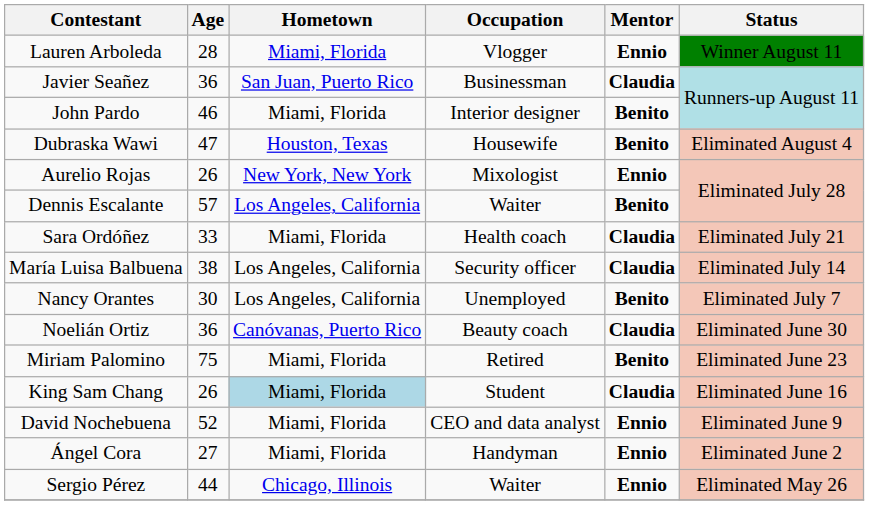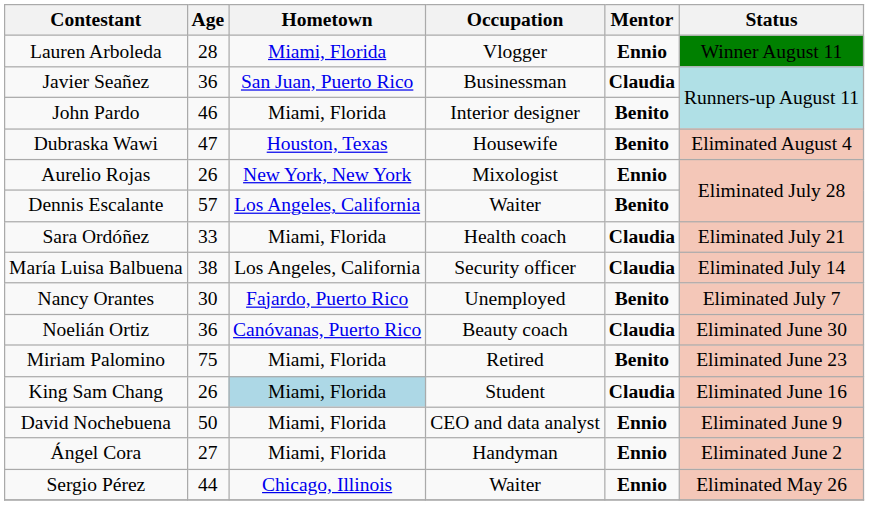 <table class="wikitable sortable plainrowheaders" style="text-align:center">
 <tr>
 <th>Contestant</th>
 <th>Age</th>
 <th>Hometown</th>
 <th>Occupation</th>
 <th>Mentor</th>
 <th>Status</th>
 </tr>
 <tr>
 <td>Lauren Arboleda</td>
 <td>28</td>
 <td><a href='#'>Miami, Florida</a></td>
 <td>Vlogger</td>
 <td><strong><span>Ennio</span></strong></td>
 <td style="background:green;"><span>Winner August 11</span></td>
 </tr>
 <tr>
 <td>Javier Seañez</td>
 <td>36</td>
 <td><a href='#'>San Juan, Puerto Rico</a></td>
 <td>Businessman</td>
 <td><strong><span>Claudia</span></strong></td>
 <td rowspan="2" style="background:#B0E0E6; text-align:center;">Runners-up August 11</td>
 </tr>
 <tr>
 <td>John Pardo</td>
 <td>46</td>
 <td>Miami, Florida</td>
 <td>Interior designer</td>
 <td><strong><span>Benito</span></strong></td>
 </tr>
 <tr>
 <td>Dubraska Wawi</td>
 <td>47</td>
 <td><a href='#'>Houston, Texas</a></td>
 <td>Housewife</td>
 <td><strong><span>Benito</span></strong></td>
 <td style="background:#f4c7b8; text-align:center;">Eliminated August 4</td>
 </tr>
 <tr>
 <td>Aurelio Rojas</td>
 <td>26</td>
 <td><a href='#'>New York, New York</a></td>
 <td>Mixologist</td>
 <td><strong><span>Ennio</span></strong></td>
 <td style="background:#f4c7b8; text-align:center;" rowspan="2">Eliminated July 28</td>
 </tr>
 <tr>
 <td>Dennis Escalante</td>
 <td>57</td>
 <td><a href='#'>Los Angeles, California</a></td>
 <td>Waiter</td>
 <td><strong><span>Benito</span></strong></td>
 </tr>
 <tr>
 <td>Sara Ordóñez</td>
 <td>33</td>
 <td>Miami, Florida</td>
 <td>Health coach</td>
 <td><strong><span>Claudia</span></strong></td>
 <td style="background:#f4c7b8; text-align:center;">Eliminated July 21</td>
 </tr>
 <tr>
 <td>María Luisa Balbuena</td>
 <td>38</td>
 <td>Los Angeles, California</td>
 <td>Security officer</td>
 <td><strong><span>Claudia</span></strong></td>
 <td style="background:#f4c7b8; text-align:center;">Eliminated July 14</td>
 </tr>
 <tr>
 <td>Nancy Orantes</td>
 <td>30</td>
-<td>Los Angeles, California</td>
+<td><a href='#'>Fajardo, Puerto Rico</a></td>
 <td>Unemployed</td>
 <td><strong><span>Benito</span></strong></td>
 <td style="background:#f4c7b8; text-align:center;">Eliminated July 7</td>
 </tr>
 <tr>
 <td>Noelián Ortiz</td>
 <td>36</td>
 <td><a href='#'>Canóvanas, Puerto Rico</a></td>
 <td>Beauty coach</td>
 <td><strong><span>Claudia</span></strong></td>
 <td style="background:#f4c7b8; text-align:center;">Eliminated June 30</td>
 </tr>
 <tr>
 <td>Miriam Palomino</td>
 <td>75</td>
 <td>Miami, Florida</td>
 <td>Retired</td>
 <td><strong><span>Benito</span></strong></td>
 <td style="background:#f4c7b8; text-align:center;">Eliminated June 23</td>
 </tr>
 <tr>
 <td>King Sam Chang</td>
 <td>26</td>
 <td style="background: lightblue;">Miami, Florida</td>
 <td>Student</td>
 <td><strong><span>Claudia</span></strong></td>
 <td style="background:#f4c7b8; text-align:center;">Eliminated June 16</td>
 </tr>
 <tr>
 <td>David Nochebuena</td>
-<td>52</td>
+<td>50</td>
 <td>Miami, Florida</td>
 <td>CEO and data analyst</td>
 <td><strong><span>Ennio</span></strong></td>
 <td style="background:#f4c7b8; text-align:center;">Eliminated June 9</td>
 </tr>
 <tr>
 <td>Ángel Cora</td>
 <td>27</td>
 <td>Miami, Florida</td>
 <td>Handyman</td>
 <td><strong><span>Ennio</span></strong></td>
 <td style="background:#f4c7b8; text-align:center;">Eliminated June 2</td>
 </tr>
 <tr>
 <td>Sergio Pérez</td>
 <td>44</td>
 <td><a href='#'>Chicago, Illinois</a></td>
 <td>Waiter</td>
 <td><strong><span>Ennio</span></strong></td>
 <td style="background:#f4c7b8; text-align:center;">Eliminated May 26</td>
 </tr>
 <tr>
 </tr>
 </table>
